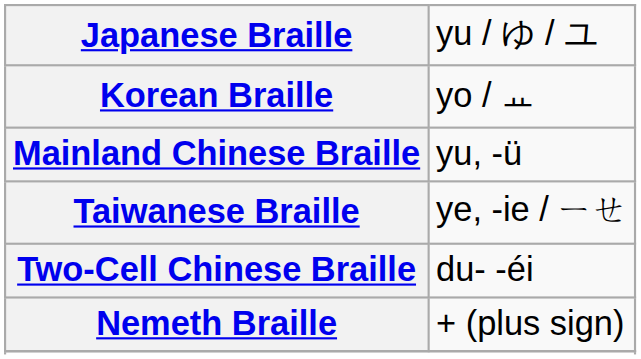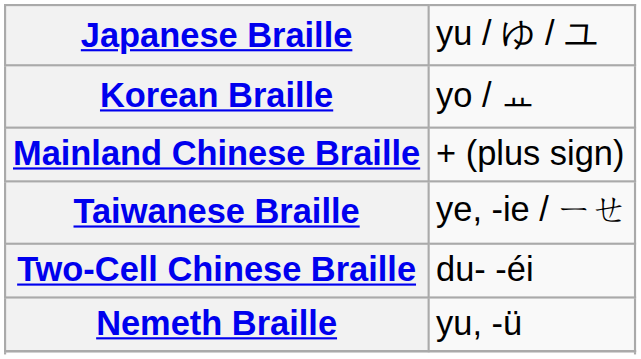 <table class="wikitable">
 <tr>
 <th align=left><a href='#'>Japanese Braille</a></th>
 <td>yu / ゆ / ユ </td>
 </tr>
 <tr>
 <th align=left><a href='#'>Korean Braille</a></th>
 <td>yo / ㅛ </td>
 </tr>
 <tr>
 <th align=left><a href='#'>Mainland Chinese Braille</a></th>
-<td>yu, -ü </td>
+<td>+ (plus sign) </td>
 </tr>
 <tr>
 <th align=left><a href='#'>Taiwanese Braille</a></th>
 <td>ye, -ie / ㄧㄝ</td>
 </tr>
 <tr>
 <th align=left><a href='#'>Two-Cell Chinese Braille</a></th>
 <td>du- -éi</td>
 </tr>
 <tr>
 <th align=left><a href='#'>Nemeth Braille</a></th>
-<td>+ (plus sign) </td>
+<td>yu, -ü </td>
 </tr>
 <tr>
 </tr>
 <tr>
 </tr>
 <tr>
 </tr>
 </table>
